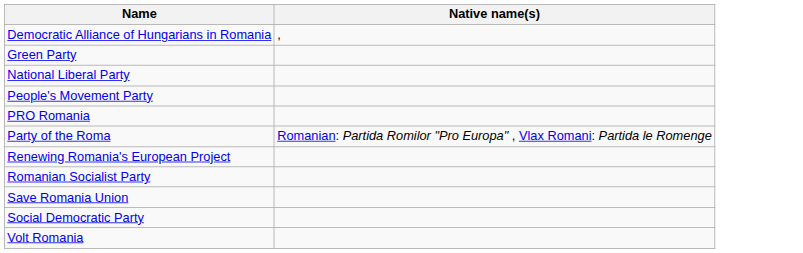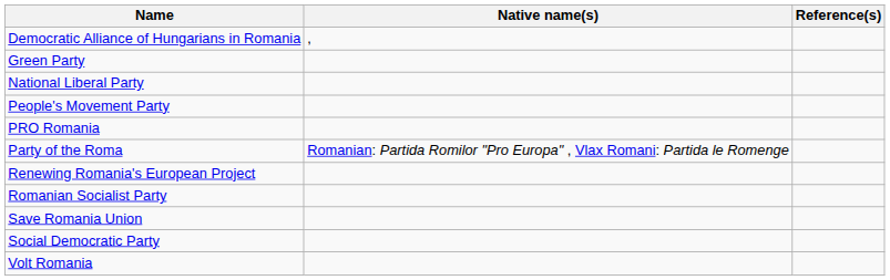 <table class="wikitable">
 <tr>
 <th>Name</th>
 <th>Native name(s)</th>
+<th>Reference(s)</th>
 </tr>
 <tr>
 <td><a href='#'>Democratic Alliance of Hungarians in Romania</a></td>
 <td>,<br></td>
+<td></td>
 </tr>
 <tr>
 <td><a href='#'>Green Party</a></td>
+<td></td>
 <td></td>
 </tr>
 <tr>
 <td><a href='#'>National Liberal Party</a></td>
 <td></td>
+<td></td>
 </tr>
 <tr>
 <td><a href='#'>People's Movement Party</a></td>
+<td></td>
 <td></td>
 </tr>
 <tr>
 <td><a href='#'>PRO Romania</a></td>
 <td></td>
+<td></td>
 </tr>
 <tr>
 <td><a href='#'>Party of the Roma</a></td>
 <td><a href='#'>Romanian</a>: <em>Partida Romilor "Pro Europa" </em>, <a href='#'>Vlax Romani</a>: <em>Partida le Romenge</em></td>
+<td></td>
 </tr>
 <tr>
 <td><a href='#'>Renewing Romania's European Project</a></td>
+<td></td>
 <td></td>
 </tr>
 <tr>
 <td><a href='#'>Romanian Socialist Party</a></td>
 <td></td>
+<td></td>
 </tr>
 <tr>
 <td><a href='#'>Save Romania Union</a></td>
+<td></td>
 <td></td>
 </tr>
 <tr>
 <td><a href='#'>Social Democratic Party</a></td>
 <td></td>
+<td></td>
 </tr>
 <tr>
 <td><a href='#'>Volt Romania</a></td>
 <td></td>
+<td></td>
 </tr>
 </table>
